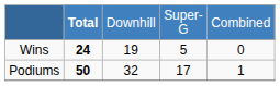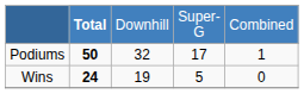 <table class="wikitable" style="font-size:95%; text-align:center; border:grey solid 1px; border-collapse:collapse;" width="25%">
 <tr style="background-color:#369; color:white;">
 <td rowspan="2" colspan="1" width="5%"></td>
 </tr>
 <tr style="background-color:#4180be; color:white;">
 <td width="5%"><strong>Total</strong></td>
 <td width="5%">Downhill</td>
 <td width="5%">Super-G</td>
 <td width="5%">Combined</td>
 </tr>
 <tr style="background-color:#8CB2D8; color:white;">
 </tr>
 <tr>
+<td>Podiums</td>
+<td><strong>50</strong></td>
+<td>32</td>
+<td>17</td>
+<td>1</td>
+</tr>
+<tr>
 <td>Wins</td>
 <td><strong>24</strong></td>
 <td>19</td>
 <td>5</td>
 <td>0</td>
 </tr>
 <tr>
-<td>Podiums</td>
-<td><strong>50</strong></td>
-<td>32</td>
-<td>17</td>
-<td>1</td>
-</tr>
-<tr>
 </tr>
 </table>
